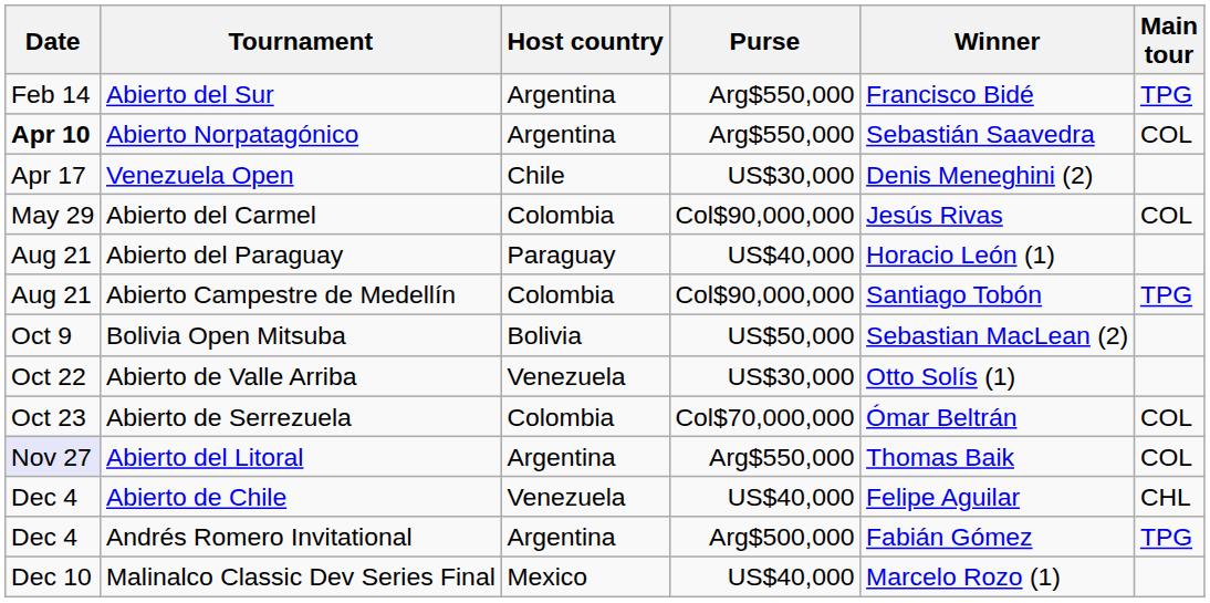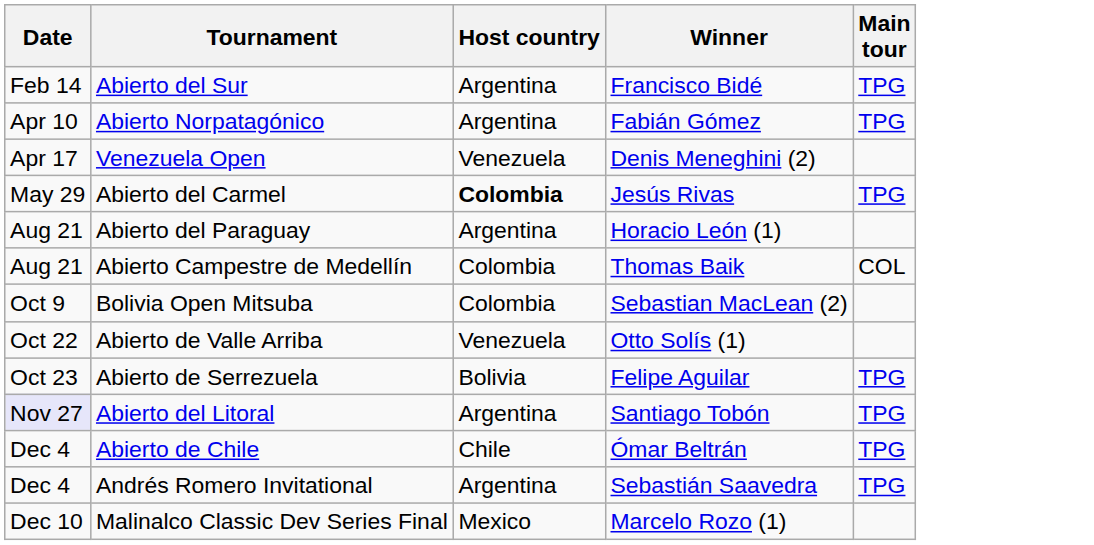 <table class="wikitable" style="font-size:95%;">
 <tr>
 <th>Date</th>
 <th>Tournament</th>
 <th>Host country</th>
-<th>Purse</th>
 <th>Winner</th>
 <th>Main<br>tour</th>
 </tr>
 <tr>
 <td>Feb 14</td>
 <td><a href='#'>Abierto del Sur</a></td>
 <td>Argentina</td>
-<td align=right>Arg$550,000</td>
 <td> <a href='#'>Francisco Bidé</a></td>
 <td><a href='#'>TPG</a></td>
 </tr>
 <tr>
-<td><strong>Apr 10</strong></td>
+<td>Apr 10</td>
 <td><a href='#'>Abierto Norpatagónico</a></td>
 <td>Argentina</td>
-<td align=right>Arg$550,000</td>
-<td> <a href='#'>Sebastián Saavedra</a></td>
-<td>COL</td>
+<td> <a href='#'>Fabián Gómez</a></td>
+<td><a href='#'>TPG</a></td>
 </tr>
 <tr>
 <td>Apr 17</td>
 <td><a href='#'>Venezuela Open</a></td>
-<td>Chile</td>
-<td align=right>US$30,000</td>
+<td>Venezuela</td>
 <td> <a href='#'>Denis Meneghini</a> (2)</td>
 <td></td>
 </tr>
 <tr>
 <td>May 29</td>
 <td>Abierto del Carmel</td>
-<td>Colombia</td>
-<td align=right>Col$90,000,000</td>
+<td><strong>Colombia</strong></td>
 <td> <a href='#'>Jesús Rivas</a></td>
-<td>COL</td>
+<td><a href='#'>TPG</a></td>
 </tr>
 <tr>
 <td>Aug 21</td>
 <td>Abierto del Paraguay</td>
-<td>Paraguay</td>
-<td align=right>US$40,000</td>
+<td>Argentina</td>
 <td> <a href='#'>Horacio León</a> (1)</td>
 <td></td>
 </tr>
 <tr>
 <td>Aug 21</td>
 <td>Abierto Campestre de Medellín</td>
 <td>Colombia</td>
-<td align=right>Col$90,000,000</td>
-<td> <a href='#'>Santiago Tobón</a></td>
-<td><a href='#'>TPG</a></td>
+<td> <a href='#'>Thomas Baik</a></td>
+<td>COL</td>
 </tr>
 <tr>
 <td>Oct 9</td>
 <td>Bolivia Open Mitsuba</td>
-<td>Bolivia</td>
-<td align=right>US$50,000</td>
+<td>Colombia</td>
 <td> <a href='#'>Sebastian MacLean</a> (2)</td>
 <td></td>
 </tr>
 <tr>
 <td>Oct 22</td>
 <td>Abierto de Valle Arriba</td>
 <td>Venezuela</td>
-<td align=right>US$30,000</td>
 <td> <a href='#'>Otto Solís</a> (1)</td>
 <td></td>
 </tr>
 <tr>
 <td>Oct 23</td>
 <td>Abierto de Serrezuela</td>
-<td>Colombia</td>
-<td align=right>Col$70,000,000</td>
-<td> <a href='#'>Ómar Beltrán</a></td>
-<td>COL</td>
+<td>Bolivia</td>
+<td> <a href='#'>Felipe Aguilar</a></td>
+<td><a href='#'>TPG</a></td>
 </tr>
 <tr>
 <td style="background: lavender;">Nov 27</td>
 <td><a href='#'>Abierto del Litoral</a></td>
 <td>Argentina</td>
-<td align=right>Arg$550,000</td>
-<td> <a href='#'>Thomas Baik</a></td>
-<td>COL</td>
+<td> <a href='#'>Santiago Tobón</a></td>
+<td><a href='#'>TPG</a></td>
 </tr>
 <tr>
 <td>Dec 4</td>
 <td><a href='#'>Abierto de Chile</a></td>
-<td>Venezuela</td>
-<td align=right>US$40,000</td>
-<td> <a href='#'>Felipe Aguilar</a></td>
-<td>CHL</td>
+<td>Chile</td>
+<td> <a href='#'>Ómar Beltrán</a></td>
+<td><a href='#'>TPG</a></td>
 </tr>
 <tr>
 <td>Dec 4</td>
 <td>Andrés Romero Invitational</td>
 <td>Argentina</td>
-<td align=right>Arg$500,000</td>
-<td> <a href='#'>Fabián Gómez</a></td>
+<td> <a href='#'>Sebastián Saavedra</a></td>
 <td><a href='#'>TPG</a></td>
 </tr>
 <tr>
 <td>Dec 10</td>
 <td>Malinalco Classic Dev Series Final</td>
 <td>Mexico</td>
-<td align=right>US$40,000</td>
 <td> <a href='#'>Marcelo Rozo</a> (1)</td>
 <td></td>
 </tr>
 </table>
